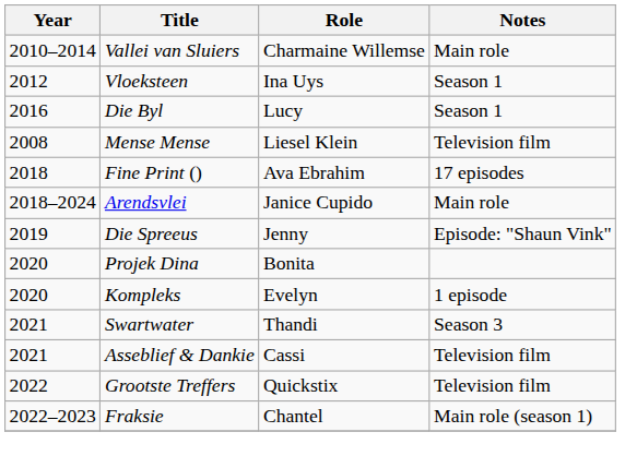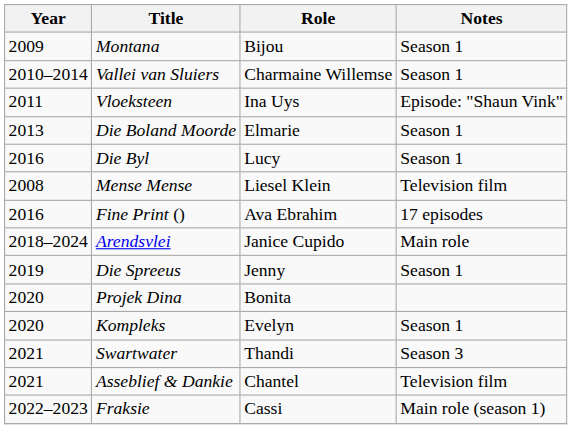 <table class="wikitable sortable">
 <tr>
 <th>Year</th>
 <th>Title</th>
 <th>Role</th>
 <th class="unsortable">Notes</th>
 </tr>
 <tr>
+<td>2009</td>
+<td><em>Montana</em></td>
+<td>Bijou</td>
+<td>Season 1</td>
+</tr>
+<tr>
 <td>2010–2014</td>
 <td><em>Vallei van Sluiers</em></td>
 <td>Charmaine Willemse</td>
-<td>Main role</td>
+<td>Season 1</td>
 </tr>
 <tr>
-<td>2012</td>
+<td>2011</td>
 <td><em>Vloeksteen</em></td>
 <td>Ina Uys</td>
+<td>Episode: "Shaun Vink"</td>
+</tr>
+<tr>
+<td>2013</td>
+<td><em>Die Boland Moorde</em></td>
+<td>Elmarie</td>
 <td>Season 1</td>
 </tr>
 <tr>
 <td>2016</td>
 <td><em>Die Byl</em></td>
 <td>Lucy</td>
 <td>Season 1</td>
 </tr>
 <tr>
 <td>2008</td>
 <td><em>Mense Mense</em></td>
 <td>Liesel Klein</td>
 <td>Television film</td>
 </tr>
 <tr>
-<td>2018</td>
+<td>2016</td>
 <td><em>Fine Print</em> ()</td>
 <td>Ava Ebrahim</td>
 <td>17 episodes</td>
 </tr>
 <tr>
 <td>2018–2024</td>
 <td><em><a href='#'>Arendsvlei</a></em></td>
 <td>Janice Cupido</td>
 <td>Main role</td>
 </tr>
 <tr>
 <td>2019</td>
 <td><em>Die Spreeus</em></td>
 <td>Jenny</td>
-<td>Episode: "Shaun Vink"</td>
+<td>Season 1</td>
 </tr>
 <tr>
 <td>2020</td>
 <td><em>Projek Dina</em></td>
 <td>Bonita</td>
 <td></td>
 </tr>
 <tr>
 <td>2020</td>
 <td><em>Kompleks</em></td>
 <td>Evelyn</td>
-<td>1 episode</td>
+<td>Season 1</td>
 </tr>
 <tr>
 <td>2021</td>
 <td><em>Swartwater</em></td>
 <td>Thandi</td>
 <td>Season 3</td>
 </tr>
 <tr>
 <td>2021</td>
 <td><em>Asseblief & Dankie</em></td>
-<td>Cassi</td>
-<td>Television film</td>
-</tr>
-<tr>
-<td>2022</td>
-<td><em>Grootste Treffers</em></td>
-<td>Quickstix</td>
+<td>Chantel</td>
 <td>Television film</td>
 </tr>
 <tr>
 <td>2022–2023</td>
 <td><em>Fraksie</em></td>
-<td>Chantel</td>
+<td>Cassi</td>
 <td>Main role (season 1)</td>
 </tr>
 <tr>
 </tr>
 </table>
